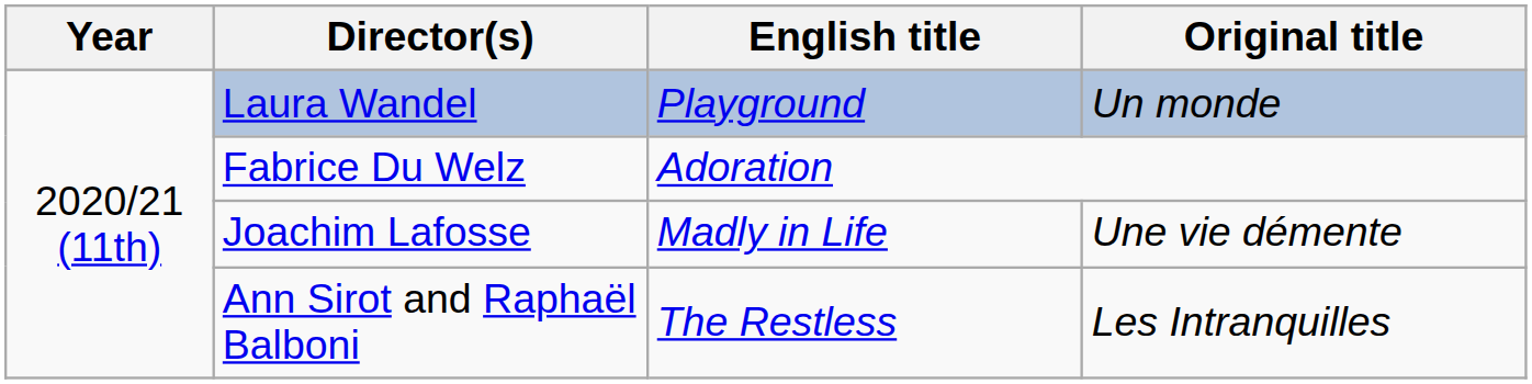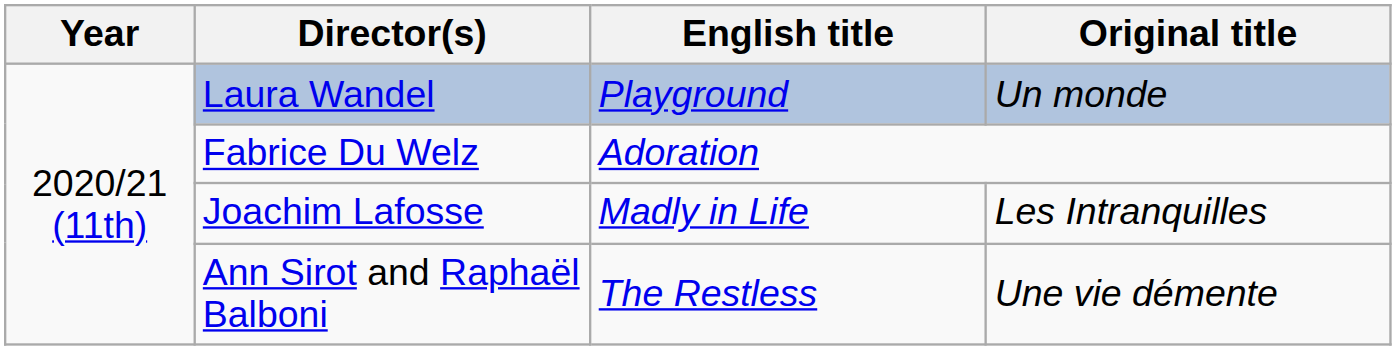 <table class="wikitable" width="95%" cellpadding="5">
 <tr>
 <th width="100"><strong>Year</strong></th>
 <th width="300"><strong>Director(s)</strong></th>
 <th width="300"><strong>English title</strong></th>
 <th width="300"><strong>Original title</strong></th>
 </tr>
 <tr>
 <td rowspan="4" style="text-align:center;">2020/21<br><a href='#'>(11th)</a></td>
 <td style="background:#B0C4DE;"><a href='#'>Laura Wandel</a></td>
 <td style="background:#B0C4DE;"><em><a href='#'>Playground</a></em></td>
 <td style="background:#B0C4DE;"><em>Un monde</em></td>
 </tr>
 <tr>
 <td><a href='#'>Fabrice Du Welz</a></td>
 <td colspan="2"><em><a href='#'>Adoration</a></em></td>
 </tr>
 <tr>
 <td><a href='#'>Joachim Lafosse</a></td>
 <td><em><a href='#'>Madly in Life</a></em></td>
-<td><em>Une vie démente</em></td>
+<td><em>Les Intranquilles</em></td>
 </tr>
 <tr>
 <td><a href='#'>Ann Sirot</a> and <a href='#'>Raphaël Balboni</a></td>
 <td><em><a href='#'>The Restless</a></em></td>
-<td><em>Les Intranquilles</em></td>
+<td><em>Une vie démente</em></td>
 </tr>
 </table>
